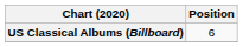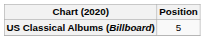 <table class="wikitable plainrowheaders sortable" style="text-align:center">
 <tr>
 <th scope="col">Chart (2020)</th>
 <th scope="col">Position</th>
 </tr>
 <tr>
 <th scope="row">US Classical Albums (<em>Billboard</em>)</th>
-<td>6</td>
+<td>5</td>
 </tr>
 <tr>
 </tr>
 </table>
